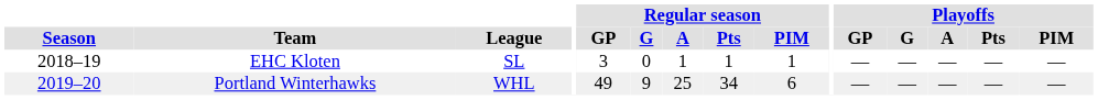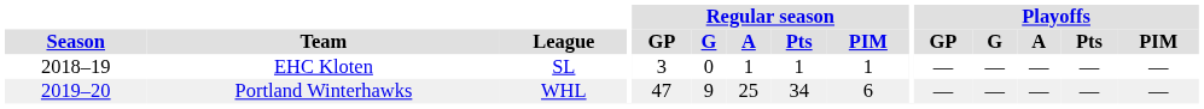 <table border="0" cellpadding="1" cellspacing="0" style="text-align:center; width:60em">
 <tr bgcolor="#e0e0e0">
 <th colspan="3" bgcolor="#ffffff"></th>
 <th rowspan="99" bgcolor="#ffffff"></th>
 <th colspan="5"><a href='#'>Regular season</a></th>
 <th rowspan="99" bgcolor="#ffffff"></th>
 <th colspan="5"><a href='#'>Playoffs</a></th>
 </tr>
 <tr bgcolor="#e0e0e0">
 <th><a href='#'>Season</a></th>
 <th>Team</th>
 <th>League</th>
 <th>GP</th>
 <th><a href='#'>G</a></th>
 <th><a href='#'>A</a></th>
 <th><a href='#'>Pts</a></th>
 <th><a href='#'>PIM</a></th>
 <th>GP</th>
 <th>G</th>
 <th>A</th>
 <th>Pts</th>
 <th>PIM</th>
 </tr>
 <tr>
 <td>2018–19</td>
 <td><a href='#'>EHC Kloten</a></td>
 <td><a href='#'>SL</a></td>
 <td>3</td>
 <td>0</td>
 <td>1</td>
 <td>1</td>
 <td>1</td>
 <td>—</td>
 <td>—</td>
 <td>—</td>
 <td>—</td>
 <td>—</td>
 </tr>
 <tr bgcolor="#f0f0f0">
 <td><a href='#'>2019–20</a></td>
 <td><a href='#'>Portland Winterhawks</a></td>
 <td><a href='#'>WHL</a></td>
-<td>49</td>
+<td>47</td>
 <td>9</td>
 <td>25</td>
 <td>34</td>
 <td>6</td>
 <td>—</td>
 <td>—</td>
 <td>—</td>
 <td>—</td>
 <td>—</td>
 </tr>
 </table>
